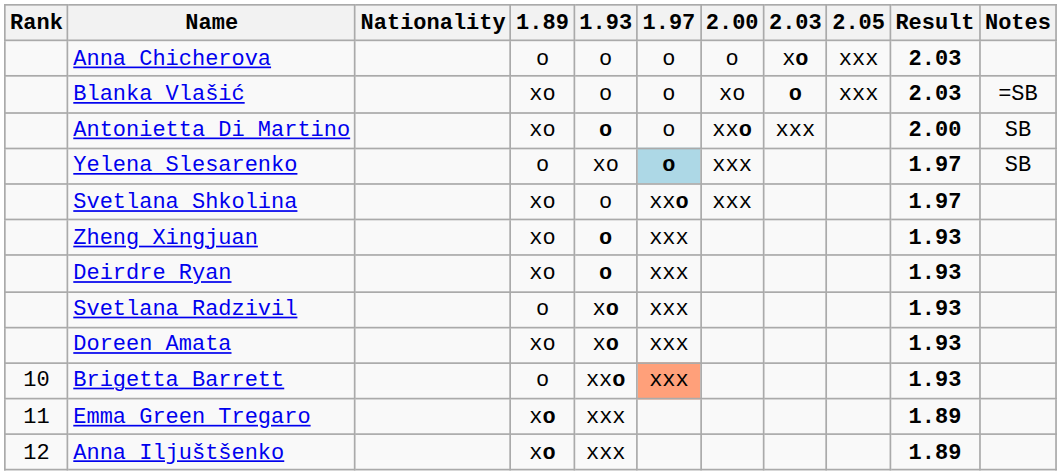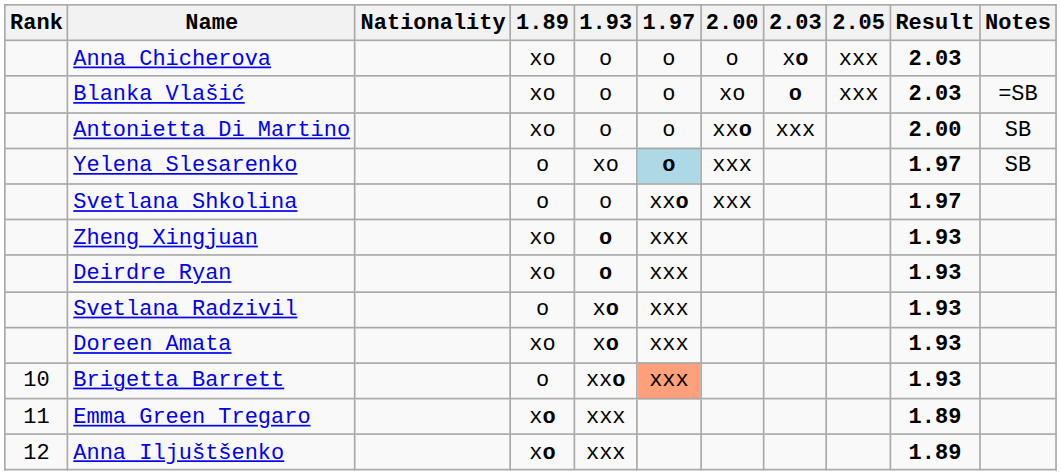 <table class="wikitable sortable" style="text-align:center">
 <tr>
 <th>Rank</th>
 <th>Name</th>
 <th>Nationality</th>
 <th>1.89</th>
 <th>1.93</th>
 <th>1.97</th>
 <th>2.00</th>
 <th>2.03</th>
 <th>2.05</th>
 <th>Result</th>
 <th>Notes</th>
 </tr>
 <tr>
 <td></td>
 <td align=left><a href='#'>Anna Chicherova</a></td>
 <td align=left></td>
-<td>o</td>
+<td>xo</td>
 <td>o</td>
 <td>o</td>
 <td>o</td>
 <td>x<strong>o</strong></td>
 <td>xxx</td>
 <td><strong>2.03</strong></td>
 <td></td>
 </tr>
 <tr>
 <td></td>
 <td align=left><a href='#'>Blanka Vlašić</a></td>
 <td align=left></td>
 <td>xo</td>
 <td>o</td>
 <td>o</td>
 <td>xo</td>
 <td><strong>o</strong></td>
 <td>xxx</td>
 <td><strong>2.03</strong></td>
 <td>=SB</td>
 </tr>
 <tr>
 <td></td>
 <td align=left><a href='#'>Antonietta Di Martino</a></td>
 <td align=left></td>
 <td>xo</td>
-<td><strong>o</strong></td>
+<td>o</td>
 <td>o</td>
 <td>xx<strong>o</strong></td>
 <td>xxx</td>
 <td></td>
 <td><strong>2.00</strong></td>
 <td>SB</td>
 </tr>
 <tr>
 <td></td>
 <td align=left><a href='#'>Yelena Slesarenko</a></td>
 <td align=left></td>
 <td>o</td>
 <td>xo</td>
 <td style="background: lightblue;"><strong>o</strong></td>
 <td>xxx</td>
 <td></td>
 <td></td>
 <td><strong>1.97</strong></td>
 <td>SB</td>
 </tr>
 <tr>
 <td></td>
 <td align=left><a href='#'>Svetlana Shkolina</a></td>
 <td align=left></td>
-<td>xo</td>
+<td>o</td>
 <td>o</td>
 <td>xx<strong>o</strong></td>
 <td>xxx</td>
 <td></td>
 <td></td>
 <td><strong>1.97</strong></td>
 <td></td>
 </tr>
 <tr>
 <td></td>
 <td align=left><a href='#'>Zheng Xingjuan</a></td>
 <td align=left></td>
 <td>xo</td>
 <td><strong>o</strong></td>
 <td>xxx</td>
 <td></td>
 <td></td>
 <td></td>
 <td><strong>1.93</strong></td>
 <td></td>
 </tr>
 <tr>
 <td></td>
 <td align=left><a href='#'>Deirdre Ryan</a></td>
 <td align=left></td>
 <td>xo</td>
 <td><strong>o</strong></td>
 <td>xxx</td>
 <td></td>
 <td></td>
 <td></td>
 <td><strong>1.93</strong></td>
 <td></td>
 </tr>
 <tr>
 <td></td>
 <td align=left><a href='#'>Svetlana Radzivil</a></td>
 <td align=left></td>
 <td>o</td>
 <td>x<strong>o</strong></td>
 <td>xxx</td>
 <td></td>
 <td></td>
 <td></td>
 <td><strong>1.93</strong></td>
 <td></td>
 </tr>
 <tr>
 <td></td>
 <td align=left><a href='#'>Doreen Amata</a></td>
 <td align=left></td>
 <td>xo</td>
 <td>x<strong>o</strong></td>
 <td>xxx</td>
 <td></td>
 <td></td>
 <td></td>
 <td><strong>1.93</strong></td>
 <td></td>
 </tr>
 <tr>
 <td>10</td>
 <td align=left><a href='#'>Brigetta Barrett</a></td>
 <td align=left></td>
 <td>o</td>
 <td>xx<strong>o</strong></td>
 <td style="background: lightsalmon;">xxx</td>
 <td></td>
 <td></td>
 <td></td>
 <td><strong>1.93</strong></td>
 <td></td>
 </tr>
 <tr>
 <td>11</td>
 <td align=left><a href='#'>Emma Green Tregaro</a></td>
 <td align=left></td>
 <td>x<strong>o</strong></td>
 <td>xxx</td>
 <td></td>
 <td></td>
 <td></td>
 <td></td>
 <td><strong>1.89</strong></td>
 <td></td>
 </tr>
 <tr>
 <td>12</td>
 <td align=left><a href='#'>Anna Iljuštšenko</a></td>
 <td align=left></td>
 <td>x<strong>o</strong></td>
 <td>xxx</td>
 <td></td>
 <td></td>
 <td></td>
 <td></td>
 <td><strong>1.89</strong></td>
 <td></td>
 </tr>
 </table>
